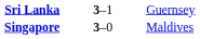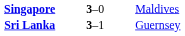 <table>
 <tr>
 <th width=200></th>
 <th width=100></th>
 <th width=200></th>
 </tr>
 <tr>
+<td align=right><strong><a href='#'>Singapore</a> </strong></td>
+<td align=center><strong>3</strong>–0</td>
+<td> <a href='#'>Maldives</a></td>
+</tr>
+<tr>
 <td align=right><strong><a href='#'>Sri Lanka</a> </strong></td>
 <td align=center><strong>3</strong>–1</td>
 <td> <a href='#'>Guernsey</a></td>
 </tr>
-<tr>
-<td align=right><strong><a href='#'>Singapore</a> </strong></td>
-<td align=center><strong>3</strong>–0</td>
-<td> <a href='#'>Maldives</a></td>
-</tr>
 </table>
